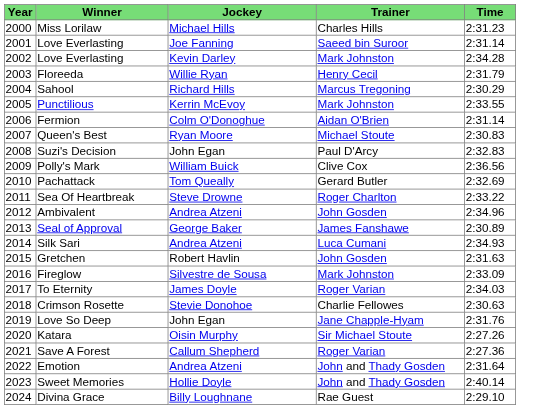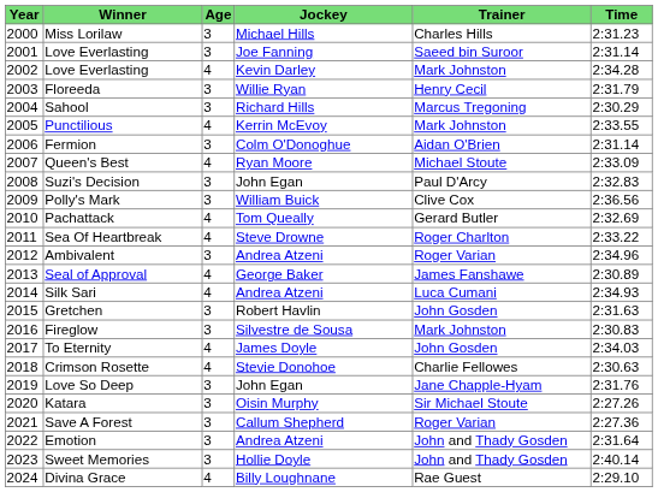 <table class = "sortable" | border="1" style="border-collapse: collapse; font-size:90%">
 <tr bgcolor="#77dd77" align="center">
 <th style="width:36px"><strong>Year</strong></th>
 <th style="width:160px"><strong>Winner</strong></th>
+<th style="width:30px"><strong>Age</strong></th>
 <th style="width:180px"><strong>Jockey</strong></th>
 <th style="width:180px"><strong>Trainer</strong></th>
 <th style="width:60px"><strong>Time</strong></th>
 </tr>
 <tr>
 <td>2000</td>
 <td>Miss Lorilaw</td>
+<td>3</td>
 <td><a href='#'>Michael Hills</a></td>
 <td>Charles Hills</td>
 <td>2:31.23</td>
 </tr>
 <tr>
 <td>2001</td>
 <td>Love Everlasting</td>
+<td>3</td>
 <td><a href='#'>Joe Fanning</a></td>
 <td><a href='#'>Saeed bin Suroor</a></td>
 <td>2:31.14</td>
 </tr>
 <tr>
 <td>2002</td>
 <td>Love Everlasting</td>
+<td>4</td>
 <td><a href='#'>Kevin Darley</a></td>
 <td><a href='#'>Mark Johnston</a></td>
 <td>2:34.28</td>
 </tr>
 <tr>
 <td>2003</td>
 <td>Floreeda</td>
+<td>3</td>
 <td><a href='#'>Willie Ryan</a></td>
 <td><a href='#'>Henry Cecil</a></td>
 <td>2:31.79</td>
 </tr>
 <tr>
 <td>2004</td>
 <td>Sahool</td>
+<td>3</td>
 <td><a href='#'>Richard Hills</a></td>
 <td><a href='#'>Marcus Tregoning</a></td>
 <td>2:30.29</td>
 </tr>
 <tr>
 <td>2005</td>
 <td><a href='#'>Punctilious</a></td>
+<td>4</td>
 <td><a href='#'>Kerrin McEvoy</a></td>
 <td><a href='#'>Mark Johnston</a></td>
 <td>2:33.55</td>
 </tr>
 <tr>
 <td>2006</td>
 <td>Fermion</td>
+<td>3</td>
 <td><a href='#'>Colm O'Donoghue</a></td>
 <td><a href='#'>Aidan O'Brien</a></td>
 <td>2:31.14</td>
 </tr>
 <tr>
 <td>2007</td>
 <td>Queen's Best</td>
+<td>4</td>
 <td><a href='#'>Ryan Moore</a></td>
 <td><a href='#'>Michael Stoute</a></td>
-<td>2:30.83</td>
+<td>2:33.09</td>
 </tr>
 <tr>
 <td>2008</td>
 <td>Suzi's Decision</td>
+<td>3</td>
 <td>John Egan</td>
 <td>Paul D'Arcy</td>
 <td>2:32.83</td>
 </tr>
 <tr>
 <td>2009</td>
 <td>Polly's Mark</td>
+<td>3</td>
 <td><a href='#'>William Buick</a></td>
 <td>Clive Cox</td>
 <td>2:36.56</td>
 </tr>
 <tr>
 <td>2010</td>
 <td>Pachattack</td>
+<td>4</td>
 <td><a href='#'>Tom Queally</a></td>
 <td>Gerard Butler</td>
 <td>2:32.69</td>
 </tr>
 <tr>
 <td>2011</td>
 <td>Sea Of Heartbreak</td>
+<td>4</td>
 <td><a href='#'>Steve Drowne</a></td>
 <td><a href='#'>Roger Charlton</a></td>
 <td>2:33.22</td>
 </tr>
 <tr>
 <td>2012</td>
 <td>Ambivalent</td>
+<td>3</td>
 <td><a href='#'>Andrea Atzeni</a></td>
-<td><a href='#'>John Gosden</a></td>
+<td><a href='#'>Roger Varian</a></td>
 <td>2:34.96</td>
 </tr>
 <tr>
 <td>2013</td>
 <td><a href='#'>Seal of Approval</a></td>
+<td>4</td>
 <td><a href='#'>George Baker</a></td>
 <td><a href='#'>James Fanshawe</a></td>
 <td>2:30.89</td>
 </tr>
 <tr>
 <td>2014</td>
 <td>Silk Sari</td>
+<td>4</td>
 <td><a href='#'>Andrea Atzeni</a></td>
 <td><a href='#'>Luca Cumani</a></td>
 <td>2:34.93</td>
 </tr>
 <tr>
 <td>2015</td>
 <td>Gretchen</td>
+<td>3</td>
 <td>Robert Havlin</td>
 <td><a href='#'>John Gosden</a></td>
 <td>2:31.63</td>
 </tr>
 <tr>
 <td>2016</td>
 <td>Fireglow</td>
+<td>3</td>
 <td><a href='#'>Silvestre de Sousa</a></td>
 <td><a href='#'>Mark Johnston</a></td>
-<td>2:33.09</td>
+<td>2:30.83</td>
 </tr>
 <tr>
 <td>2017</td>
 <td>To Eternity</td>
+<td>4</td>
 <td><a href='#'>James Doyle</a></td>
-<td><a href='#'>Roger Varian</a></td>
+<td><a href='#'>John Gosden</a></td>
 <td>2:34.03</td>
 </tr>
 <tr>
 <td>2018</td>
 <td>Crimson Rosette</td>
+<td>4</td>
 <td><a href='#'>Stevie Donohoe</a></td>
 <td>Charlie Fellowes</td>
 <td>2:30.63</td>
 </tr>
 <tr>
 <td>2019</td>
 <td>Love So Deep</td>
+<td>3</td>
 <td>John Egan</td>
 <td><a href='#'>Jane Chapple-Hyam</a></td>
 <td>2:31.76</td>
 </tr>
 <tr>
 <td>2020</td>
 <td>Katara</td>
+<td>3</td>
 <td><a href='#'>Oisin Murphy</a></td>
 <td><a href='#'>Sir Michael Stoute</a></td>
 <td>2:27.26</td>
 </tr>
 <tr>
 <td>2021</td>
 <td>Save A Forest</td>
+<td>3</td>
 <td><a href='#'>Callum Shepherd</a></td>
 <td><a href='#'>Roger Varian</a></td>
 <td>2:27.36</td>
 </tr>
 <tr>
 <td>2022</td>
 <td>Emotion</td>
+<td>3</td>
 <td><a href='#'>Andrea Atzeni</a></td>
 <td><a href='#'>John</a> and <a href='#'>Thady Gosden</a></td>
 <td>2:31.64</td>
 </tr>
 <tr>
 <td>2023</td>
 <td>Sweet Memories</td>
+<td>3</td>
 <td><a href='#'>Hollie Doyle</a></td>
 <td><a href='#'>John</a> and <a href='#'>Thady Gosden</a></td>
 <td>2:40.14</td>
 </tr>
 <tr>
 <td>2024</td>
 <td>Divina Grace</td>
+<td>4</td>
 <td><a href='#'>Billy Loughnane</a></td>
 <td>Rae Guest</td>
 <td>2:29.10</td>
 </tr>
 </table>
